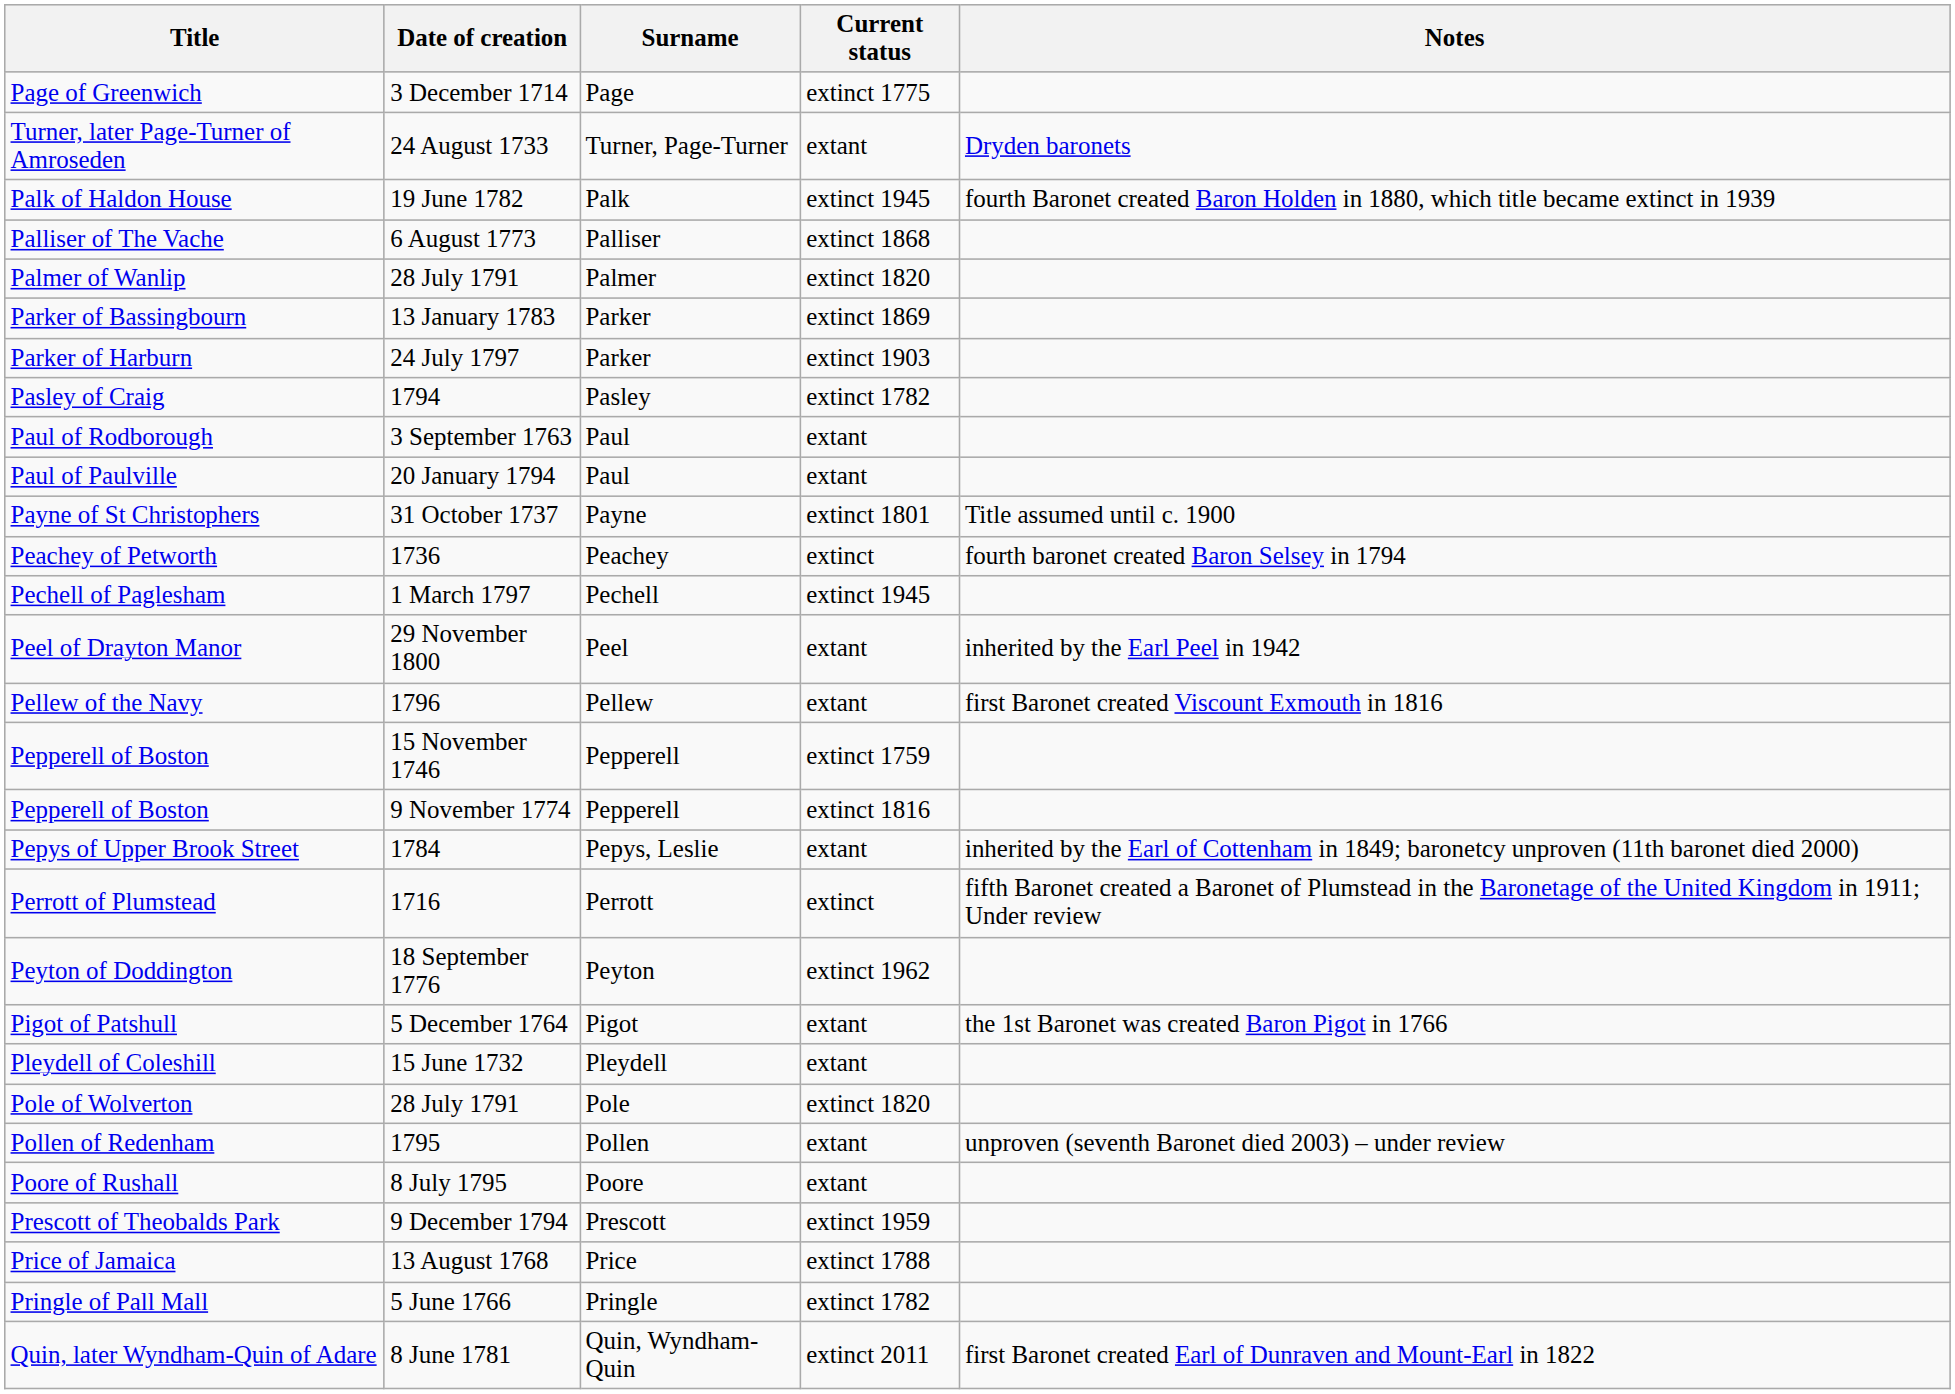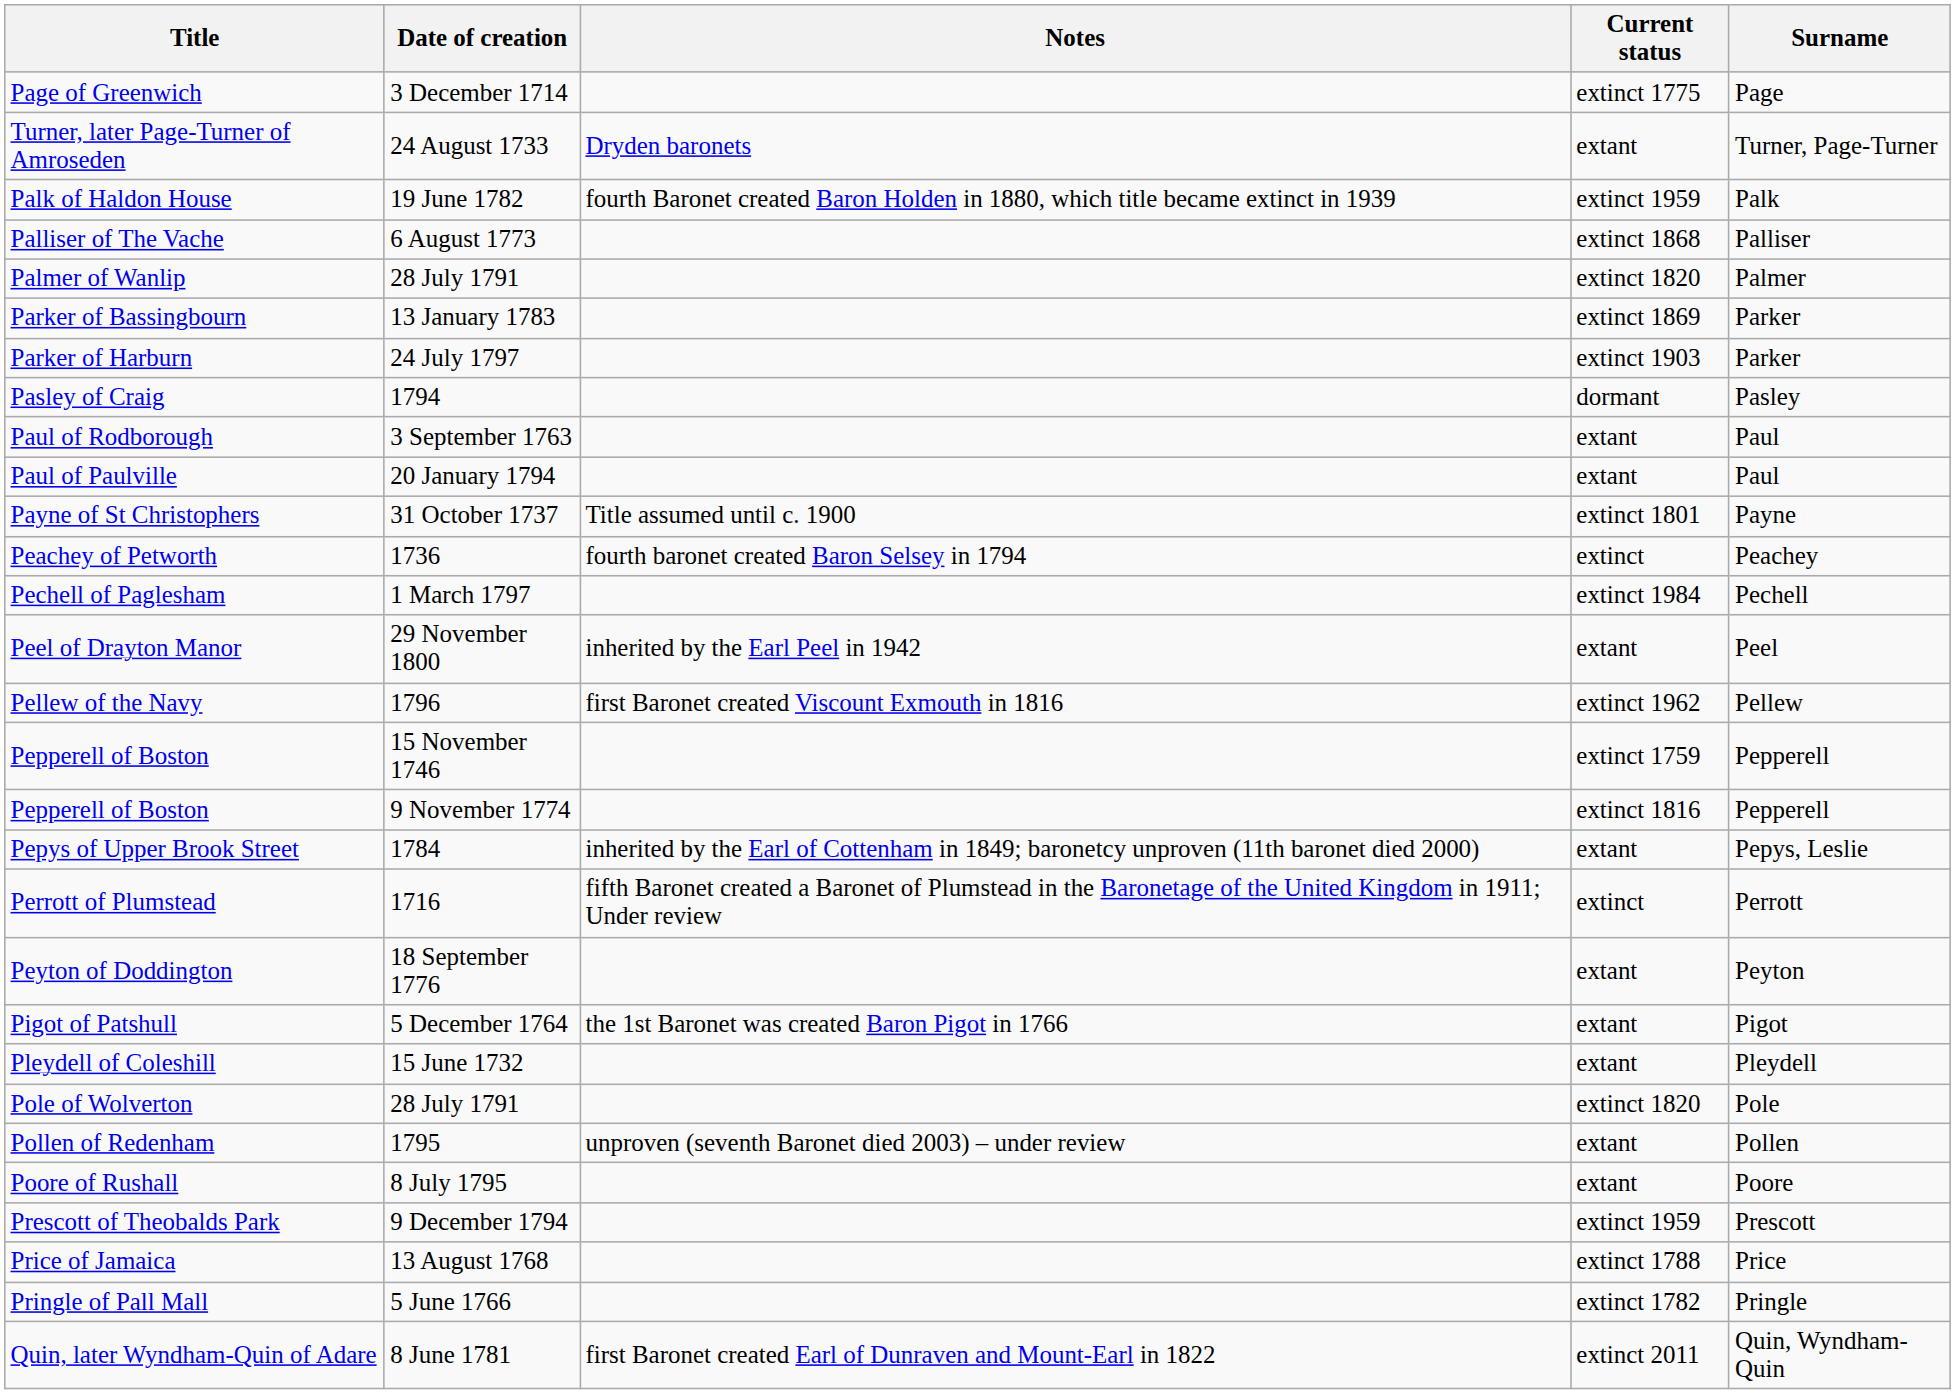 <table class="wikitable">
 <tr>
 <th>Title</th>
 <th>Date of creation</th>
+<th>Notes</th>
+<th>Current status</th>
 <th>Surname</th>
-<th>Current status</th>
-<th>Notes</th>
 </tr>
 <tr>
 <td><a href='#'>Page of Greenwich</a></td>
 <td>3 December 1714</td>
+<td></td>
+<td>extinct 1775</td>
 <td>Page</td>
-<td>extinct 1775</td>
-<td></td>
 </tr>
 <tr>
 <td><a href='#'>Turner, later Page-Turner of Amroseden</a></td>
 <td>24 August 1733</td>
+<td><a href='#'>Dryden baronets</a></td>
+<td>extant</td>
 <td>Turner, Page-Turner</td>
-<td>extant</td>
-<td><a href='#'>Dryden baronets</a></td>
 </tr>
 <tr>
 <td><a href='#'>Palk of Haldon House</a></td>
 <td>19 June 1782</td>
+<td>fourth Baronet created <a href='#'>Baron Holden</a> in 1880, which title became extinct in 1939</td>
+<td>extinct 1959</td>
 <td>Palk</td>
-<td>extinct 1945</td>
-<td>fourth Baronet created <a href='#'>Baron Holden</a> in 1880, which title became extinct in 1939</td>
 </tr>
 <tr>
 <td><a href='#'>Palliser of The Vache</a></td>
 <td>6 August 1773</td>
+<td></td>
+<td>extinct 1868</td>
 <td>Palliser</td>
-<td>extinct 1868</td>
-<td></td>
 </tr>
 <tr>
 <td><a href='#'>Palmer of Wanlip</a></td>
 <td>28 July 1791</td>
+<td></td>
+<td>extinct 1820</td>
 <td>Palmer</td>
-<td>extinct 1820</td>
-<td></td>
 </tr>
 <tr>
 <td><a href='#'>Parker of Bassingbourn</a></td>
 <td>13 January 1783</td>
+<td></td>
+<td>extinct 1869</td>
 <td>Parker</td>
-<td>extinct 1869</td>
-<td></td>
 </tr>
 <tr>
 <td><a href='#'>Parker of Harburn</a></td>
 <td>24 July 1797</td>
+<td></td>
+<td>extinct 1903</td>
 <td>Parker</td>
-<td>extinct 1903</td>
-<td></td>
 </tr>
 <tr>
 <td><a href='#'>Pasley of Craig</a></td>
 <td>1794</td>
+<td></td>
+<td>dormant</td>
 <td>Pasley</td>
-<td>extinct 1782</td>
-<td></td>
 </tr>
 <tr>
 <td><a href='#'>Paul of Rodborough</a></td>
 <td>3 September 1763</td>
+<td></td>
+<td>extant</td>
 <td>Paul</td>
-<td>extant</td>
-<td></td>
 </tr>
 <tr>
 <td><a href='#'>Paul of Paulville</a></td>
 <td>20 January 1794</td>
+<td></td>
+<td>extant</td>
 <td>Paul</td>
-<td>extant</td>
-<td></td>
 </tr>
 <tr>
 <td><a href='#'>Payne of St Christophers</a></td>
 <td>31 October 1737</td>
+<td>Title assumed until c. 1900</td>
+<td>extinct 1801</td>
 <td>Payne</td>
-<td>extinct 1801</td>
-<td>Title assumed until c. 1900</td>
 </tr>
 <tr>
 <td><a href='#'>Peachey of Petworth</a></td>
 <td>1736</td>
+<td>fourth baronet created <a href='#'>Baron Selsey</a> in 1794</td>
+<td>extinct</td>
 <td>Peachey</td>
-<td>extinct</td>
-<td>fourth baronet created <a href='#'>Baron Selsey</a> in 1794</td>
 </tr>
 <tr>
 <td><a href='#'>Pechell of Paglesham</a></td>
 <td>1 March 1797</td>
+<td></td>
+<td>extinct 1984</td>
 <td>Pechell</td>
-<td>extinct 1945</td>
-<td></td>
 </tr>
 <tr>
 <td><a href='#'>Peel of Drayton Manor</a></td>
 <td>29 November 1800</td>
+<td>inherited by the <a href='#'>Earl Peel</a> in 1942</td>
+<td>extant</td>
 <td>Peel</td>
-<td>extant</td>
-<td>inherited by the <a href='#'>Earl Peel</a> in 1942</td>
 </tr>
 <tr>
 <td><a href='#'>Pellew of the Navy</a></td>
 <td>1796</td>
+<td>first Baronet created <a href='#'>Viscount Exmouth</a> in 1816</td>
+<td>extinct 1962</td>
 <td>Pellew</td>
-<td>extant</td>
-<td>first Baronet created <a href='#'>Viscount Exmouth</a> in 1816</td>
 </tr>
 <tr>
 <td><a href='#'>Pepperell of Boston</a></td>
 <td>15 November 1746</td>
+<td></td>
+<td>extinct 1759</td>
 <td>Pepperell</td>
-<td>extinct 1759</td>
-<td></td>
 </tr>
 <tr>
 <td><a href='#'>Pepperell of Boston</a></td>
 <td>9 November 1774</td>
+<td></td>
+<td>extinct 1816</td>
 <td>Pepperell</td>
-<td>extinct 1816</td>
-<td></td>
 </tr>
 <tr>
 <td><a href='#'>Pepys of Upper Brook Street</a></td>
 <td>1784</td>
+<td>inherited by the <a href='#'>Earl of Cottenham</a> in 1849; baronetcy unproven (11th baronet died 2000)</td>
+<td>extant</td>
 <td>Pepys, Leslie</td>
-<td>extant</td>
-<td>inherited by the <a href='#'>Earl of Cottenham</a> in 1849; baronetcy unproven (11th baronet died 2000)</td>
 </tr>
 <tr>
 <td><a href='#'>Perrott of Plumstead</a></td>
 <td>1716</td>
+<td>fifth Baronet created a Baronet of Plumstead in the <a href='#'>Baronetage of the United Kingdom</a> in 1911; Under review</td>
+<td>extinct</td>
 <td>Perrott</td>
-<td>extinct</td>
-<td>fifth Baronet created a Baronet of Plumstead in the <a href='#'>Baronetage of the United Kingdom</a> in 1911; Under review</td>
 </tr>
 <tr>
 <td><a href='#'>Peyton of Doddington</a></td>
 <td>18 September 1776</td>
+<td></td>
+<td>extant</td>
 <td>Peyton</td>
-<td>extinct 1962</td>
-<td></td>
 </tr>
 <tr>
 <td><a href='#'>Pigot of Patshull</a></td>
 <td>5 December 1764</td>
+<td>the 1st Baronet was created <a href='#'>Baron Pigot</a> in 1766</td>
+<td>extant</td>
 <td>Pigot</td>
-<td>extant</td>
-<td>the 1st Baronet was created <a href='#'>Baron Pigot</a> in 1766</td>
 </tr>
 <tr>
 <td><a href='#'>Pleydell of Coleshill</a></td>
 <td>15 June 1732</td>
+<td></td>
+<td>extant</td>
 <td>Pleydell</td>
-<td>extant</td>
-<td></td>
 </tr>
 <tr>
 <td><a href='#'>Pole of Wolverton</a></td>
 <td>28 July 1791</td>
+<td></td>
+<td>extinct 1820</td>
 <td>Pole</td>
-<td>extinct 1820</td>
-<td></td>
 </tr>
 <tr>
 <td><a href='#'>Pollen of Redenham</a></td>
 <td>1795</td>
+<td>unproven (seventh Baronet died 2003) – under review</td>
+<td>extant</td>
 <td>Pollen</td>
-<td>extant</td>
-<td>unproven (seventh Baronet died 2003) – under review</td>
 </tr>
 <tr>
 <td><a href='#'>Poore of Rushall</a></td>
 <td>8 July 1795</td>
+<td></td>
+<td>extant</td>
 <td>Poore</td>
-<td>extant</td>
-<td></td>
 </tr>
 <tr>
 <td><a href='#'>Prescott of Theobalds Park</a></td>
 <td>9 December 1794</td>
+<td></td>
+<td>extinct 1959</td>
 <td>Prescott</td>
-<td>extinct 1959</td>
-<td></td>
 </tr>
 <tr>
 <td><a href='#'>Price of Jamaica</a></td>
 <td>13 August 1768</td>
+<td></td>
+<td>extinct 1788</td>
 <td>Price</td>
-<td>extinct 1788</td>
-<td></td>
 </tr>
 <tr>
 <td><a href='#'>Pringle of Pall Mall</a></td>
 <td>5 June 1766</td>
+<td></td>
+<td>extinct 1782</td>
 <td>Pringle</td>
-<td>extinct 1782</td>
-<td></td>
 </tr>
 <tr>
 <td><a href='#'>Quin, later Wyndham-Quin of Adare</a></td>
 <td>8 June 1781</td>
+<td>first Baronet created <a href='#'>Earl of Dunraven and Mount-Earl</a> in 1822</td>
+<td>extinct 2011</td>
 <td>Quin, Wyndham-Quin</td>
-<td>extinct 2011</td>
-<td>first Baronet created <a href='#'>Earl of Dunraven and Mount-Earl</a> in 1822</td>
 </tr>
 </table>
